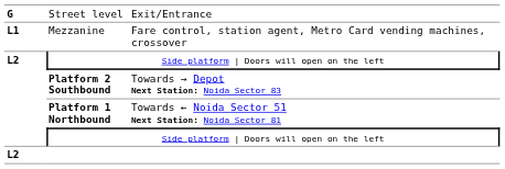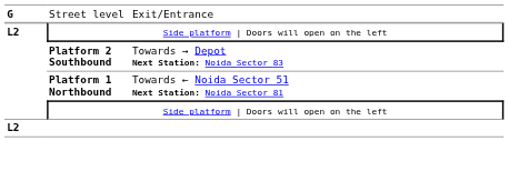 <table table border=0 cellspacing=0 cellpadding=3>
 <tr>
 <td style="border-bottom:solid 1px gray;border-top:solid 1px gray;" width=50 valign=top><strong>G</strong></td>
 <td style="border-top:solid 1px gray;border-bottom:solid 1px gray;" width=100 valign=top>Street level</td>
 <td style="border-top:solid 1px gray;border-bottom:solid 1px gray;" width=500 valign=top>Exit/Entrance</td>
-</tr>
-<tr>
-<td valign=top><strong>L1</strong></td>
-<td valign=top>Mezzanine</td>
-<td valign=top>Fare control, station agent, Metro Card vending machines, crossover<br></td>
 </tr>
 <tr>
 <td style="border-top:solid 1px gray;border-bottom:solid 1px gray;" width=50 rowspan=4 valign=top><strong>L2</strong></td>
 <td style="border-top:solid 1px gray;border-right:solid 2px black;border-left:solid 2px black;border-bottom:solid 2px black;text-align:center;" colspan=2><small><a href='#'>Side platform</a> | Doors will open on the left </small></td>
 </tr>
 <tr>
 <td style="border-bottom:solid 1px gray;" width=100><span><strong>Platform 2</strong><br><strong>Southbound</strong></span></td>
 <td style="border-bottom:solid 1px gray;" width=500>Towards → <a href='#'>Depot</a><br><small><strong>Next Station:</strong> <a href='#'>Noida Sector 83</a></small></td>
 </tr>
 <tr>
 <td><span><strong>Platform 1</strong><br><strong>Northbound</strong></span></td>
 <td>Towards ← <a href='#'>Noida Sector 51</a><br><small><strong>Next Station:</strong> <a href='#'>Noida Sector 81</a></small></td>
 </tr>
 <tr>
 <td style="border-top:solid 2px black;border-right:solid 2px black;border-left:solid 2px black;border-bottom:solid 1px gray;" colspan=2  align=center><small><a href='#'>Side platform</a> | Doors will open on the left </small></td>
 </tr>
 <tr>
 <td style="border-bottom:solid 1px gray;" width=50 rowspan=2 valign=top><strong>L2</strong></td>
 <td style="border-bottom:solid 1px gray;" width=100></td>
 <td style="border-bottom:solid 1px gray;" width=500></td>
 </tr>
 <tr>
 </tr>
 </table>
